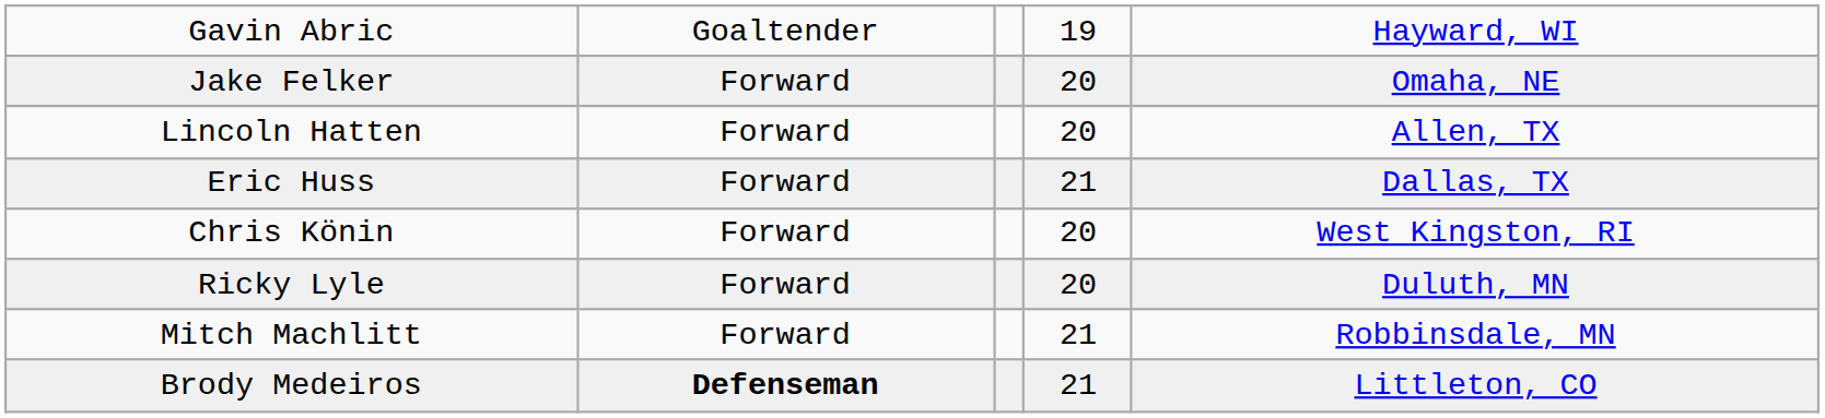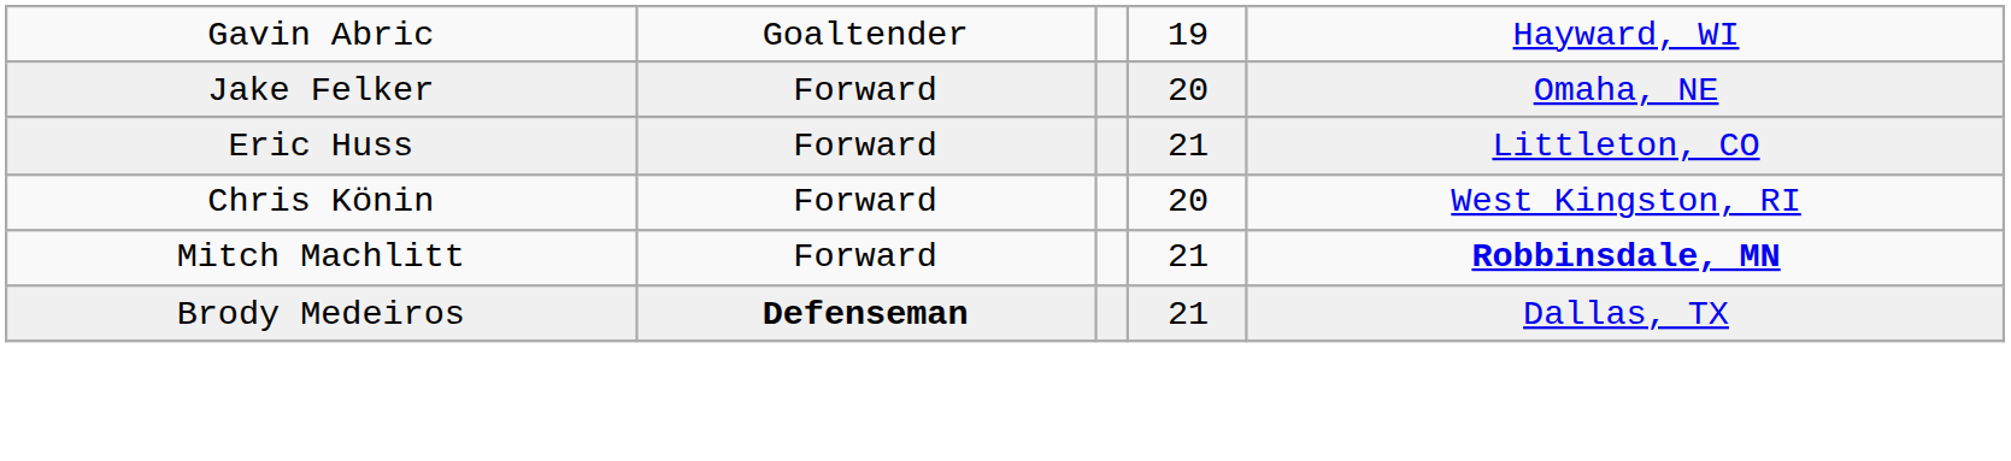 <table class="wikitable" width="60%">
 <tr align="center" bgcolor="">
 <td>Gavin Abric</td>
 <td>Goaltender</td>
 <td></td>
 <td>19</td>
 <td><a href='#'>Hayward, WI</a></td>
 </tr>
 <tr align="center" bgcolor="f0f0f0">
 <td>Jake Felker</td>
 <td>Forward</td>
 <td></td>
 <td>20</td>
 <td><a href='#'>Omaha, NE</a></td>
 </tr>
-<tr align="center" bgcolor="">
-<td>Lincoln Hatten</td>
-<td>Forward</td>
-<td></td>
-<td>20</td>
-<td><a href='#'>Allen, TX</a></td>
-</tr>
 <tr align="center" bgcolor="f0f0f0">
 <td>Eric Huss</td>
 <td>Forward</td>
 <td></td>
 <td>21</td>
-<td><a href='#'>Dallas, TX</a></td>
+<td><a href='#'>Littleton, CO</a></td>
 </tr>
 <tr align="center" bgcolor="">
 <td>Chris Könin</td>
 <td>Forward</td>
 <td></td>
 <td>20</td>
 <td><a href='#'>West Kingston, RI</a></td>
 </tr>
-<tr align="center" bgcolor="f0f0f0">
-<td>Ricky Lyle</td>
-<td>Forward</td>
-<td></td>
-<td>20</td>
-<td><a href='#'>Duluth, MN</a></td>
-</tr>
 <tr align="center" bgcolor="">
 <td>Mitch Machlitt</td>
 <td>Forward</td>
 <td></td>
 <td>21</td>
-<td><a href='#'>Robbinsdale, MN</a></td>
+<td><strong><a href='#'>Robbinsdale, MN</a></strong></td>
 </tr>
 <tr align="center" bgcolor="f0f0f0">
 <td>Brody Medeiros</td>
 <td><strong>Defenseman</strong></td>
 <td></td>
 <td>21</td>
-<td><a href='#'>Littleton, CO</a></td>
+<td><a href='#'>Dallas, TX</a></td>
 </tr>
 </table>
